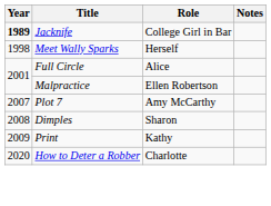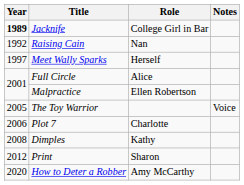 <table class="wikitable sortable">
 <tr>
 <th>Year</th>
 <th>Title</th>
 <th>Role</th>
 <th class="unsortable">Notes</th>
 </tr>
 <tr>
 <td><strong>1989</strong></td>
 <td><em><a href='#'>Jacknife</a></em></td>
 <td>College Girl in Bar</td>
 <td></td>
 </tr>
 <tr>
-<td>1998</td>
+<td>1992</td>
+<td><em><a href='#'>Raising Cain</a></em></td>
+<td>Nan</td>
+<td></td>
+</tr>
+<tr>
+<td>1997</td>
 <td><em><a href='#'>Meet Wally Sparks</a></em></td>
 <td>Herself</td>
 <td></td>
 </tr>
 <tr>
 <td rowspan=2>2001</td>
 <td><em>Full Circle</em></td>
 <td>Alice</td>
 <td></td>
 </tr>
 <tr>
 <td><em>Malpractice</em></td>
 <td>Ellen Robertson</td>
 <td></td>
 </tr>
 <tr>
-<td>2007</td>
+<td>2005</td>
+<td><em>The Toy Warrior</em></td>
+<td></td>
+<td>Voice</td>
+</tr>
+<tr>
+<td>2006</td>
 <td><em>Plot 7</em></td>
-<td>Amy McCarthy</td>
+<td>Charlotte</td>
 <td></td>
 </tr>
 <tr>
 <td>2008</td>
 <td><em>Dimples</em></td>
-<td>Sharon</td>
+<td>Kathy</td>
 <td></td>
 </tr>
 <tr>
-<td>2009</td>
+<td>2012</td>
 <td><em>Print</em></td>
-<td>Kathy</td>
+<td>Sharon</td>
 <td></td>
 </tr>
 <tr>
 <td>2020</td>
 <td><em><a href='#'>How to Deter a Robber</a></em></td>
-<td>Charlotte</td>
+<td>Amy McCarthy</td>
 <td></td>
 </tr>
 </table>
